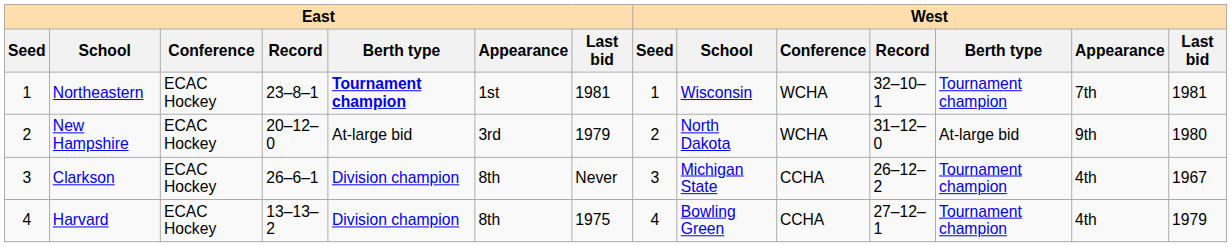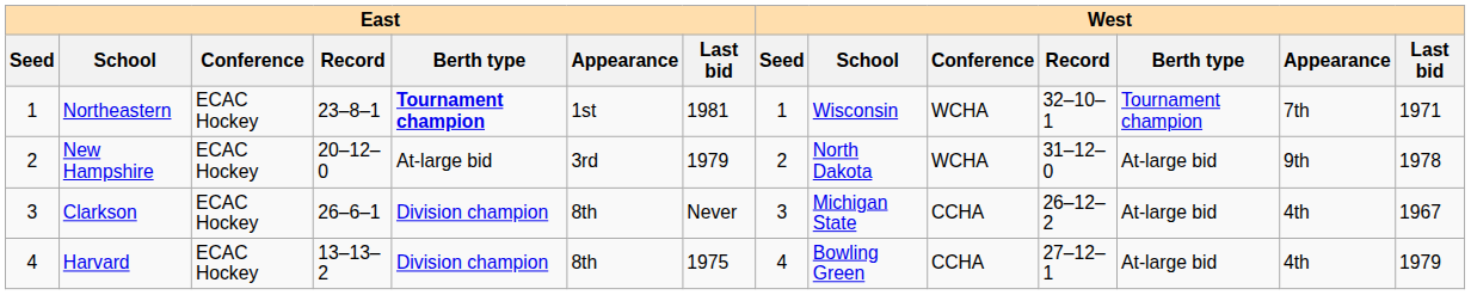 <table class="wikitable">
 <tr>
 <th colspan="7" style="background:#ffdead;">East</th>
 <th colspan="7" style="background:#ffdead;">West</th>
 </tr>
 <tr>
 <th>Seed</th>
 <th>School</th>
 <th>Conference</th>
 <th>Record</th>
 <th>Berth type</th>
 <th>Appearance</th>
 <th>Last bid</th>
 <th>Seed</th>
 <th>School</th>
 <th>Conference</th>
 <th>Record</th>
 <th>Berth type</th>
 <th>Appearance</th>
 <th>Last bid</th>
 </tr>
 <tr>
 <td align=center>1</td>
 <td><a href='#'>Northeastern</a></td>
 <td>ECAC Hockey</td>
 <td>23–8–1</td>
 <td><strong><a href='#'>Tournament champion</a></strong></td>
 <td>1st</td>
 <td>1981</td>
 <td align=center>1</td>
 <td><a href='#'>Wisconsin</a></td>
 <td>WCHA</td>
 <td>32–10–1</td>
 <td><a href='#'>Tournament champion</a></td>
 <td>7th</td>
-<td>1981</td>
+<td>1971</td>
 </tr>
 <tr>
 <td align=center>2</td>
 <td><a href='#'>New Hampshire</a></td>
 <td>ECAC Hockey</td>
 <td>20–12–0</td>
 <td>At-large bid</td>
 <td>3rd</td>
 <td>1979</td>
 <td align=center>2</td>
 <td><a href='#'>North Dakota</a></td>
 <td>WCHA</td>
 <td>31–12–0</td>
 <td>At-large bid</td>
 <td>9th</td>
-<td>1980</td>
+<td>1978</td>
 </tr>
 <tr>
 <td align=center>3</td>
 <td><a href='#'>Clarkson</a></td>
 <td>ECAC Hockey</td>
 <td>26–6–1</td>
 <td><a href='#'>Division champion</a></td>
 <td>8th</td>
 <td>Never</td>
 <td align=center>3</td>
 <td><a href='#'>Michigan State</a></td>
 <td>CCHA</td>
 <td>26–12–2</td>
-<td><a href='#'>Tournament champion</a></td>
+<td>At-large bid</td>
 <td>4th</td>
 <td>1967</td>
 </tr>
 <tr>
 <td align=center>4</td>
 <td><a href='#'>Harvard</a></td>
 <td>ECAC Hockey</td>
 <td>13–13–2</td>
 <td><a href='#'>Division champion</a></td>
 <td>8th</td>
 <td>1975</td>
 <td align=center>4</td>
 <td><a href='#'>Bowling Green</a></td>
 <td>CCHA</td>
 <td>27–12–1</td>
-<td><a href='#'>Tournament champion</a></td>
+<td>At-large bid</td>
 <td>4th</td>
 <td>1979</td>
 </tr>
 </table>
